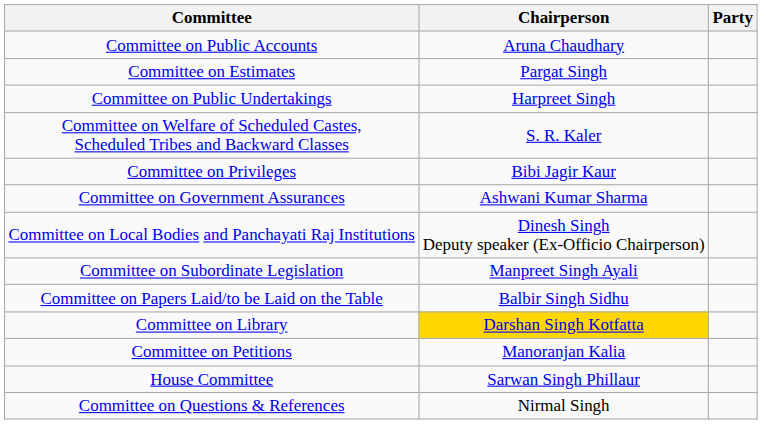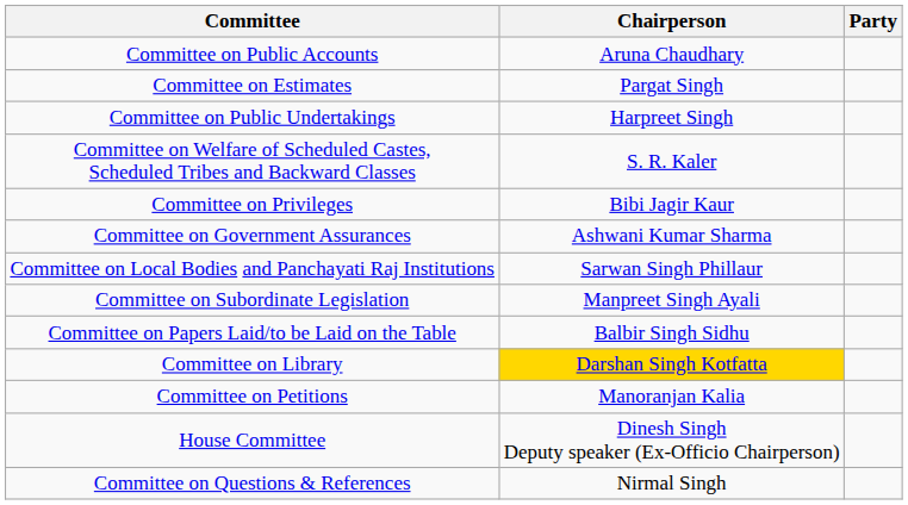 <table class="wikitable sortable" style="text-align:center">
 <tr>
 <th>Committee</th>
 <th>Chairperson</th>
 <th colspan=2>Party</th>
 </tr>
 <tr>
 <td><a href='#'>Committee on Public Accounts</a></td>
 <td><a href='#'>Aruna Chaudhary</a></td>
 <td></td>
 </tr>
 <tr>
 <td><a href='#'>Committee on Estimates</a></td>
 <td><a href='#'>Pargat Singh</a></td>
 <td></td>
 </tr>
 <tr>
 <td><a href='#'>Committee on Public Undertakings</a></td>
 <td><a href='#'>Harpreet Singh</a></td>
 <td></td>
 </tr>
 <tr>
 <td><a href='#'>Committee on Welfare of Scheduled Castes,<br>Scheduled Tribes and Backward Classes</a></td>
 <td><a href='#'>S. R. Kaler</a></td>
 <td></td>
 </tr>
 <tr>
 <td><a href='#'>Committee on Privileges</a></td>
 <td><a href='#'>Bibi Jagir Kaur</a></td>
 <td></td>
 </tr>
 <tr>
 <td><a href='#'>Committee on Government Assurances</a></td>
 <td><a href='#'>Ashwani Kumar Sharma</a></td>
 <td></td>
 </tr>
 <tr>
 <td><a href='#'>Committee on Local Bodies</a> <a href='#'>and Panchayati Raj Institutions</a></td>
-<td><a href='#'>Dinesh Singh</a><br>Deputy speaker (Ex-Officio Chairperson)</td>
+<td><a href='#'>Sarwan Singh Phillaur</a></td>
 <td></td>
 </tr>
 <tr>
 <td><a href='#'>Committee on Subordinate Legislation</a></td>
 <td><a href='#'>Manpreet Singh Ayali</a></td>
 <td></td>
 </tr>
 <tr>
 <td><a href='#'>Committee on Papers Laid/to be Laid on the Table</a></td>
 <td><a href='#'>Balbir Singh Sidhu</a></td>
 <td></td>
 </tr>
 <tr>
 <td><a href='#'>Committee on Library</a></td>
 <td style="background: gold;"><a href='#'>Darshan Singh Kotfatta</a></td>
 <td></td>
 </tr>
 <tr>
 <td><a href='#'>Committee on Petitions</a></td>
 <td><a href='#'>Manoranjan Kalia</a></td>
 <td></td>
 </tr>
 <tr>
 <td><a href='#'>House Committee</a></td>
-<td><a href='#'>Sarwan Singh Phillaur</a></td>
+<td><a href='#'>Dinesh Singh</a><br>Deputy speaker (Ex-Officio Chairperson)</td>
 <td></td>
 </tr>
 <tr>
 <td><a href='#'>Committee on Questions & References</a></td>
 <td>Nirmal Singh</td>
 <td></td>
 </tr>
 </table>
